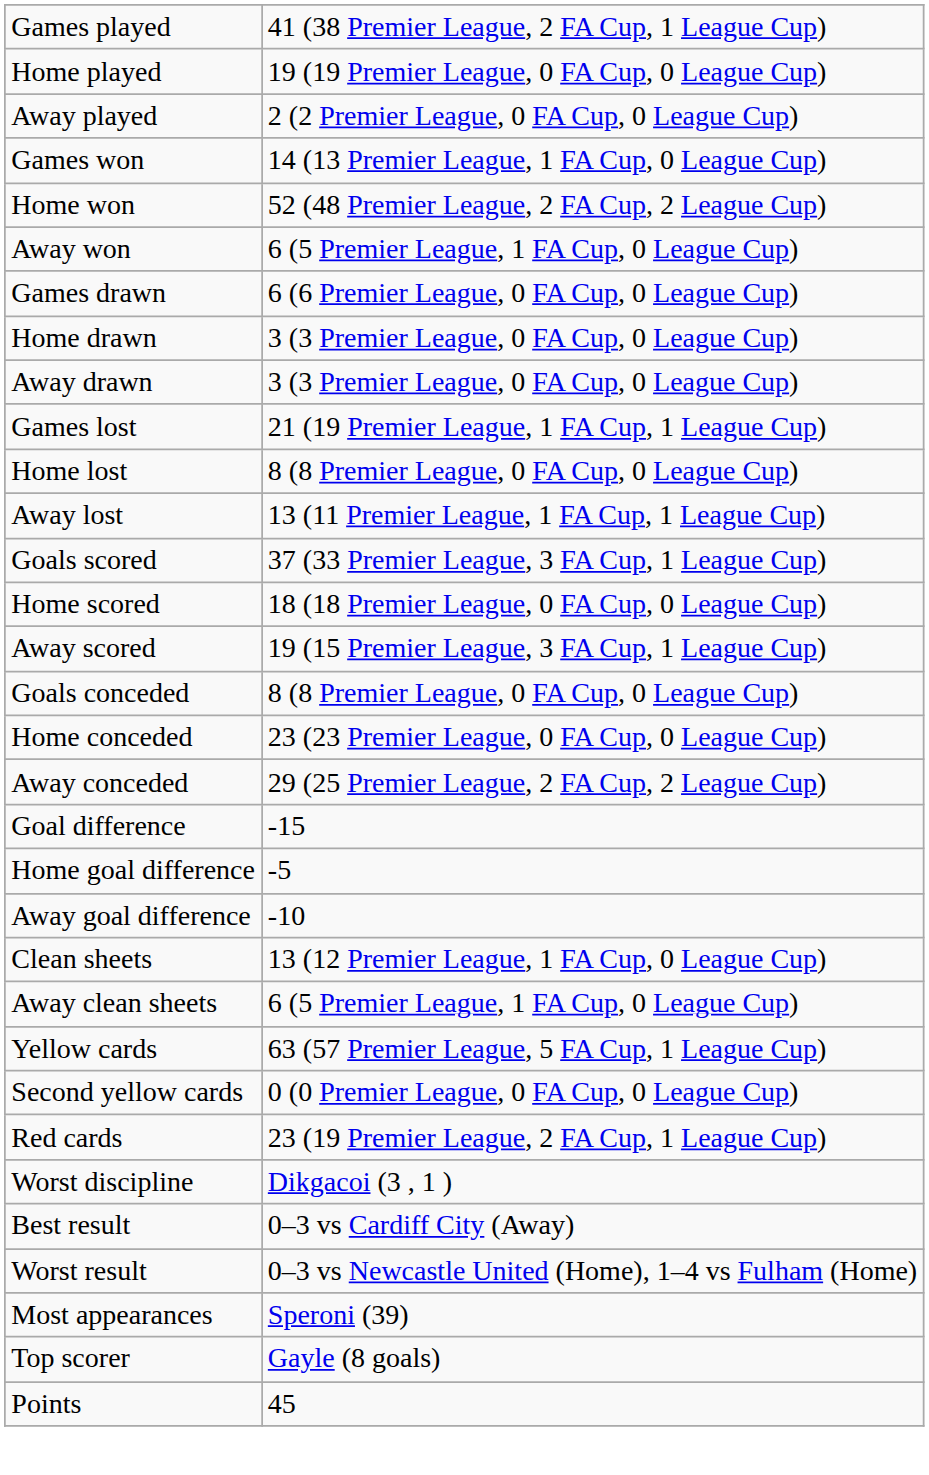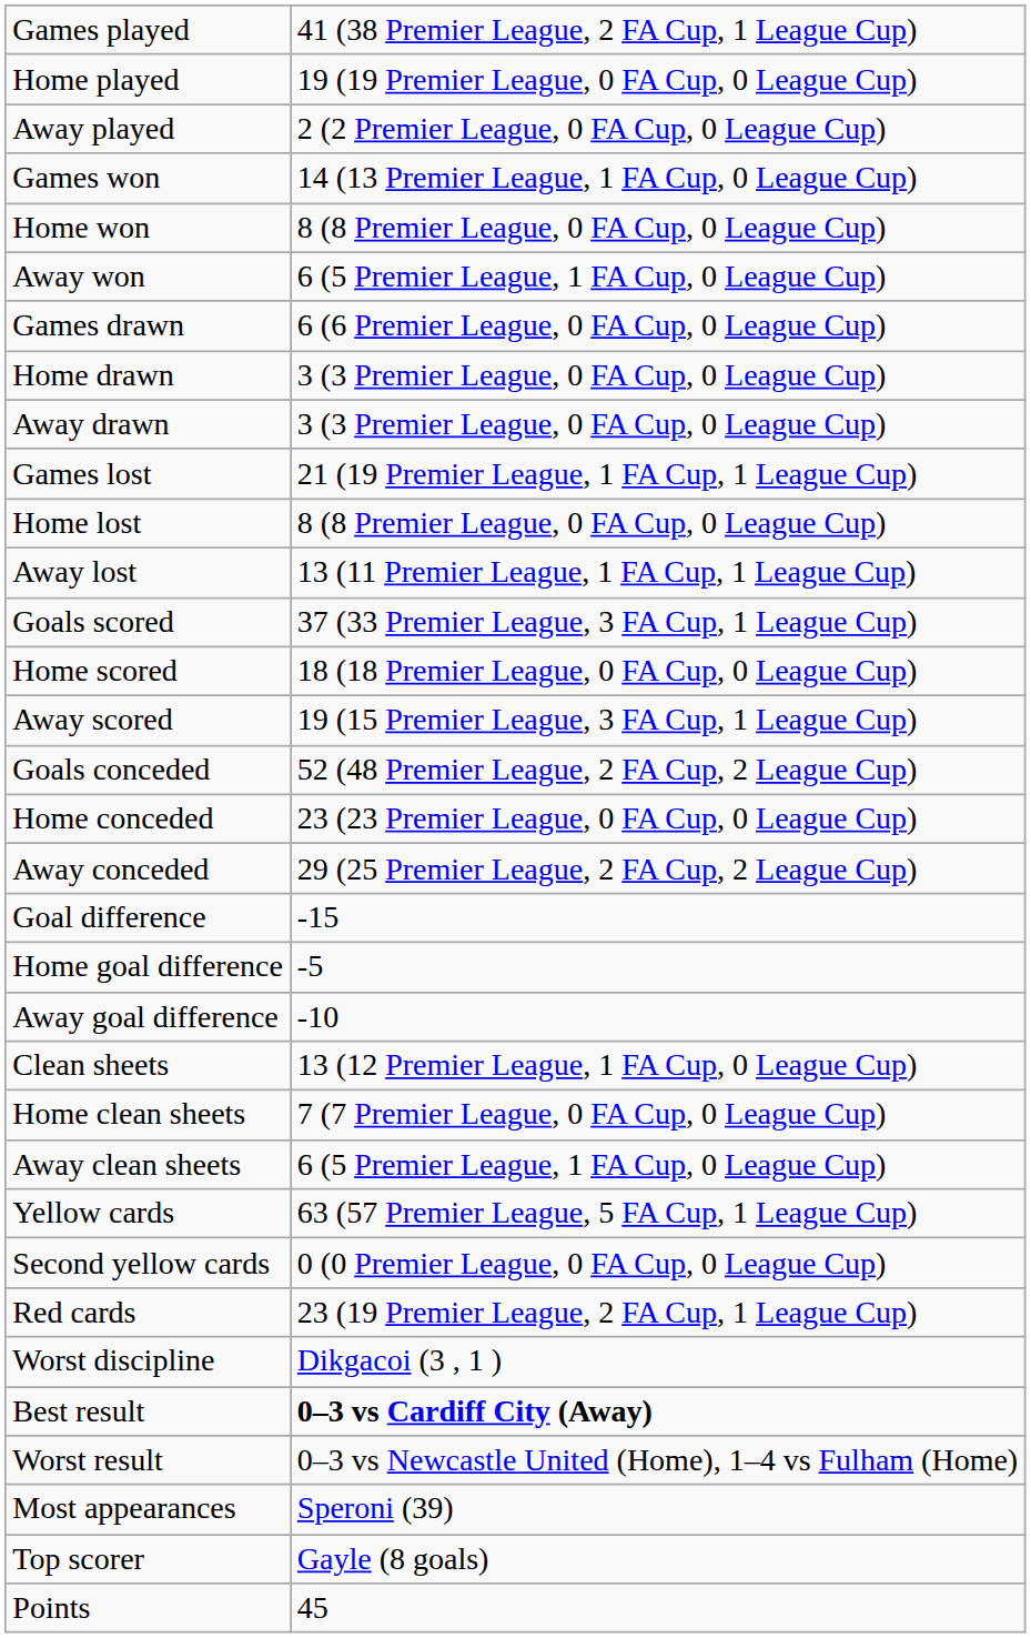 <table class="wikitable">
 <tr>
 <td>Games played</td>
 <td>41 (38 <a href='#'>Premier League</a>, 2 <a href='#'>FA Cup</a>, 1 <a href='#'>League Cup</a>)</td>
 </tr>
 <tr>
 <td>Home played</td>
 <td>19 (19 <a href='#'>Premier League</a>, 0 <a href='#'>FA Cup</a>, 0 <a href='#'>League Cup</a>)</td>
 </tr>
 <tr>
 <td>Away played</td>
 <td>2 (2 <a href='#'>Premier League</a>, 0 <a href='#'>FA Cup</a>, 0 <a href='#'>League Cup</a>)</td>
 </tr>
 <tr>
 <td>Games won</td>
 <td>14 (13 <a href='#'>Premier League</a>, 1 <a href='#'>FA Cup</a>, 0 <a href='#'>League Cup</a>)</td>
 </tr>
 <tr>
 <td>Home won</td>
-<td>52 (48 <a href='#'>Premier League</a>, 2 <a href='#'>FA Cup</a>, 2 <a href='#'>League Cup</a>)</td>
+<td>8 (8 <a href='#'>Premier League</a>, 0 <a href='#'>FA Cup</a>, 0 <a href='#'>League Cup</a>)</td>
 </tr>
 <tr>
 <td>Away won</td>
 <td>6 (5 <a href='#'>Premier League</a>, 1 <a href='#'>FA Cup</a>, 0 <a href='#'>League Cup</a>)</td>
 </tr>
 <tr>
 <td>Games drawn</td>
 <td>6 (6 <a href='#'>Premier League</a>, 0 <a href='#'>FA Cup</a>, 0 <a href='#'>League Cup</a>)</td>
 </tr>
 <tr>
 <td>Home drawn</td>
 <td>3 (3 <a href='#'>Premier League</a>, 0 <a href='#'>FA Cup</a>, 0 <a href='#'>League Cup</a>)</td>
 </tr>
 <tr>
 <td>Away drawn</td>
 <td>3 (3 <a href='#'>Premier League</a>, 0 <a href='#'>FA Cup</a>, 0 <a href='#'>League Cup</a>)</td>
 </tr>
 <tr>
 <td>Games lost</td>
 <td>21 (19 <a href='#'>Premier League</a>, 1 <a href='#'>FA Cup</a>, 1 <a href='#'>League Cup</a>)</td>
 </tr>
 <tr>
 <td>Home lost</td>
 <td>8 (8 <a href='#'>Premier League</a>, 0 <a href='#'>FA Cup</a>, 0 <a href='#'>League Cup</a>)</td>
 </tr>
 <tr>
 <td>Away lost</td>
 <td>13 (11 <a href='#'>Premier League</a>, 1 <a href='#'>FA Cup</a>, 1 <a href='#'>League Cup</a>)</td>
 </tr>
 <tr>
 <td>Goals scored</td>
 <td>37 (33 <a href='#'>Premier League</a>, 3 <a href='#'>FA Cup</a>, 1 <a href='#'>League Cup</a>)</td>
 </tr>
 <tr>
 <td>Home scored</td>
 <td>18 (18 <a href='#'>Premier League</a>, 0 <a href='#'>FA Cup</a>, 0 <a href='#'>League Cup</a>)</td>
 </tr>
 <tr>
 <td>Away scored</td>
 <td>19 (15 <a href='#'>Premier League</a>, 3 <a href='#'>FA Cup</a>, 1 <a href='#'>League Cup</a>)</td>
 </tr>
 <tr>
 <td>Goals conceded</td>
-<td>8 (8 <a href='#'>Premier League</a>, 0 <a href='#'>FA Cup</a>, 0 <a href='#'>League Cup</a>)</td>
+<td>52 (48 <a href='#'>Premier League</a>, 2 <a href='#'>FA Cup</a>, 2 <a href='#'>League Cup</a>)</td>
 </tr>
 <tr>
 <td>Home conceded</td>
 <td>23 (23 <a href='#'>Premier League</a>, 0 <a href='#'>FA Cup</a>, 0 <a href='#'>League Cup</a>)</td>
 </tr>
 <tr>
 <td>Away conceded</td>
 <td>29 (25 <a href='#'>Premier League</a>, 2 <a href='#'>FA Cup</a>, 2 <a href='#'>League Cup</a>)</td>
 </tr>
 <tr>
 <td>Goal difference</td>
 <td>-15</td>
 </tr>
 <tr>
 <td>Home goal difference</td>
 <td>-5</td>
 </tr>
 <tr>
 <td>Away goal difference</td>
 <td>-10</td>
 </tr>
 <tr>
 <td>Clean sheets</td>
 <td>13 (12 <a href='#'>Premier League</a>, 1 <a href='#'>FA Cup</a>, 0 <a href='#'>League Cup</a>)</td>
 </tr>
 <tr>
+<td>Home clean sheets</td>
+<td>7 (7 <a href='#'>Premier League</a>, 0 <a href='#'>FA Cup</a>, 0 <a href='#'>League Cup</a>)</td>
+</tr>
+<tr>
 <td>Away clean sheets</td>
 <td>6 (5 <a href='#'>Premier League</a>, 1 <a href='#'>FA Cup</a>, 0 <a href='#'>League Cup</a>)</td>
 </tr>
 <tr>
 <td>Yellow cards</td>
 <td>63 (57 <a href='#'>Premier League</a>, 5 <a href='#'>FA Cup</a>, 1 <a href='#'>League Cup</a>)</td>
 </tr>
 <tr>
 <td>Second yellow cards</td>
 <td>0 (0 <a href='#'>Premier League</a>, 0 <a href='#'>FA Cup</a>, 0 <a href='#'>League Cup</a>)</td>
 </tr>
 <tr>
 <td>Red cards</td>
 <td>23 (19 <a href='#'>Premier League</a>, 2 <a href='#'>FA Cup</a>, 1 <a href='#'>League Cup</a>)</td>
 </tr>
 <tr>
 <td>Worst discipline</td>
 <td><a href='#'>Dikgacoi</a> (3 , 1 )</td>
 </tr>
 <tr>
 <td>Best result</td>
-<td>0–3 vs <a href='#'>Cardiff City</a> (Away)</td>
+<td><strong>0–3 vs <a href='#'>Cardiff City</a> (Away)</strong></td>
 </tr>
 <tr>
 <td>Worst result</td>
 <td>0–3 vs <a href='#'>Newcastle United</a> (Home),  1–4 vs <a href='#'>Fulham</a> (Home)</td>
 </tr>
 <tr>
 <td>Most appearances</td>
 <td><a href='#'>Speroni</a> (39)</td>
 </tr>
 <tr>
 <td>Top scorer</td>
 <td><a href='#'>Gayle</a> (8 goals)</td>
 </tr>
 <tr>
 <td>Points</td>
 <td>45</td>
 </tr>
 </table>
